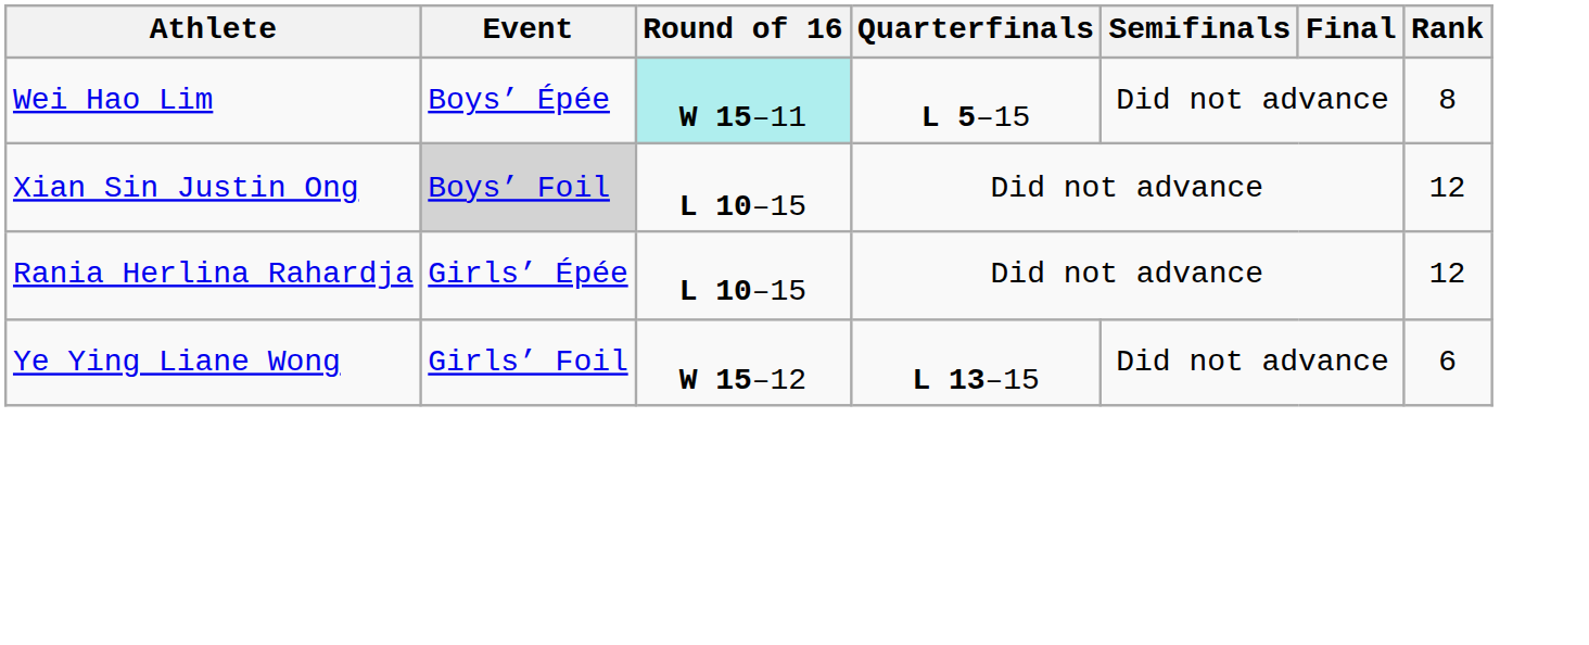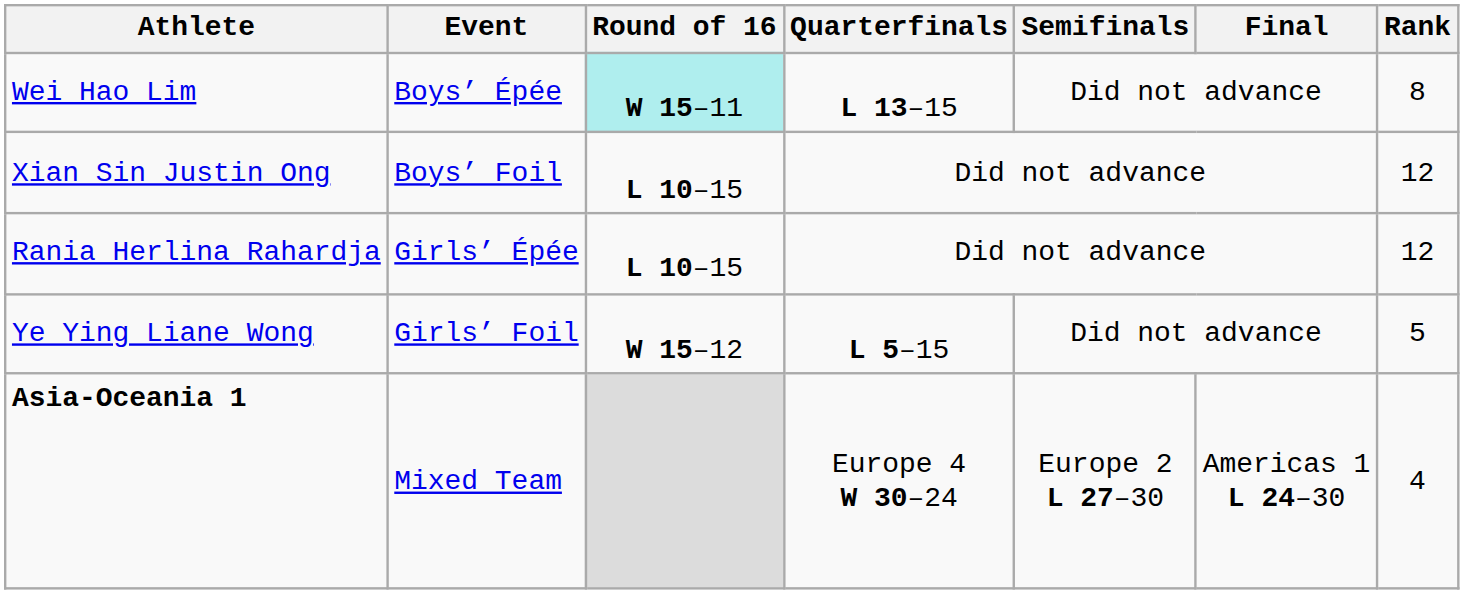 <table class="wikitable" border="1" style="font-size:90%">
 <tr>
 <th>Athlete</th>
 <th>Event</th>
 <th>Round of 16</th>
 <th>Quarterfinals</th>
 <th>Semifinals</th>
 <th>Final</th>
 <th>Rank</th>
 </tr>
 <tr>
 <td><a href='#'>Wei Hao Lim</a></td>
 <td><a href='#'>Boys’ Épée</a></td>
 <td align=center style="background: paleturquoise;"><br> <strong>W</strong> <strong>15</strong>–11</td>
-<td align=center><br> <strong>L</strong> <strong>5</strong>–15</td>
+<td align=center><br> <strong>L</strong> <strong>13</strong>–15</td>
 <td align=center colspan=2>Did not advance</td>
 <td align=center>8</td>
 </tr>
 <tr>
 <td><a href='#'>Xian Sin Justin Ong</a></td>
-<td style="background: lightgrey;"><a href='#'>Boys’ Foil</a></td>
+<td><a href='#'>Boys’ Foil</a></td>
 <td align=center><br> <strong>L</strong> <strong>10</strong>–15</td>
 <td align=center colspan=3>Did not advance</td>
 <td align=center>12</td>
 </tr>
 <tr>
 <td><a href='#'>Rania Herlina Rahardja</a></td>
 <td><a href='#'>Girls’ Épée</a></td>
 <td align=center><br> <strong>L</strong> <strong>10</strong>–15</td>
 <td align=center colspan=3>Did not advance</td>
 <td align=center>12</td>
 </tr>
 <tr>
 <td><a href='#'>Ye Ying Liane Wong</a></td>
 <td><a href='#'>Girls’ Foil</a></td>
 <td align=center><br> <strong>W</strong> <strong>15</strong>–12</td>
-<td align=center><br> <strong>L</strong> <strong>13</strong>–15</td>
+<td align=center><br> <strong>L</strong> <strong>5</strong>–15</td>
 <td align=center colspan=2>Did not advance</td>
-<td align=center>6</td>
+<td align=center>5</td>
+</tr>
+<tr>
+<td><strong>Asia-Oceania 1</strong><br><br><br><br><br><br></td>
+<td><a href='#'>Mixed Team</a></td>
+<td bgcolor=#DCDCDC></td>
+<td align=center>Europe 4<br> <strong>W</strong> <strong>30</strong>–24</td>
+<td align=center>Europe 2<br> <strong>L</strong> <strong>27</strong>–30</td>
+<td align=center>Americas 1<br> <strong>L</strong> <strong>24</strong>–30</td>
+<td align=center>4</td>
 </tr>
 </table>
